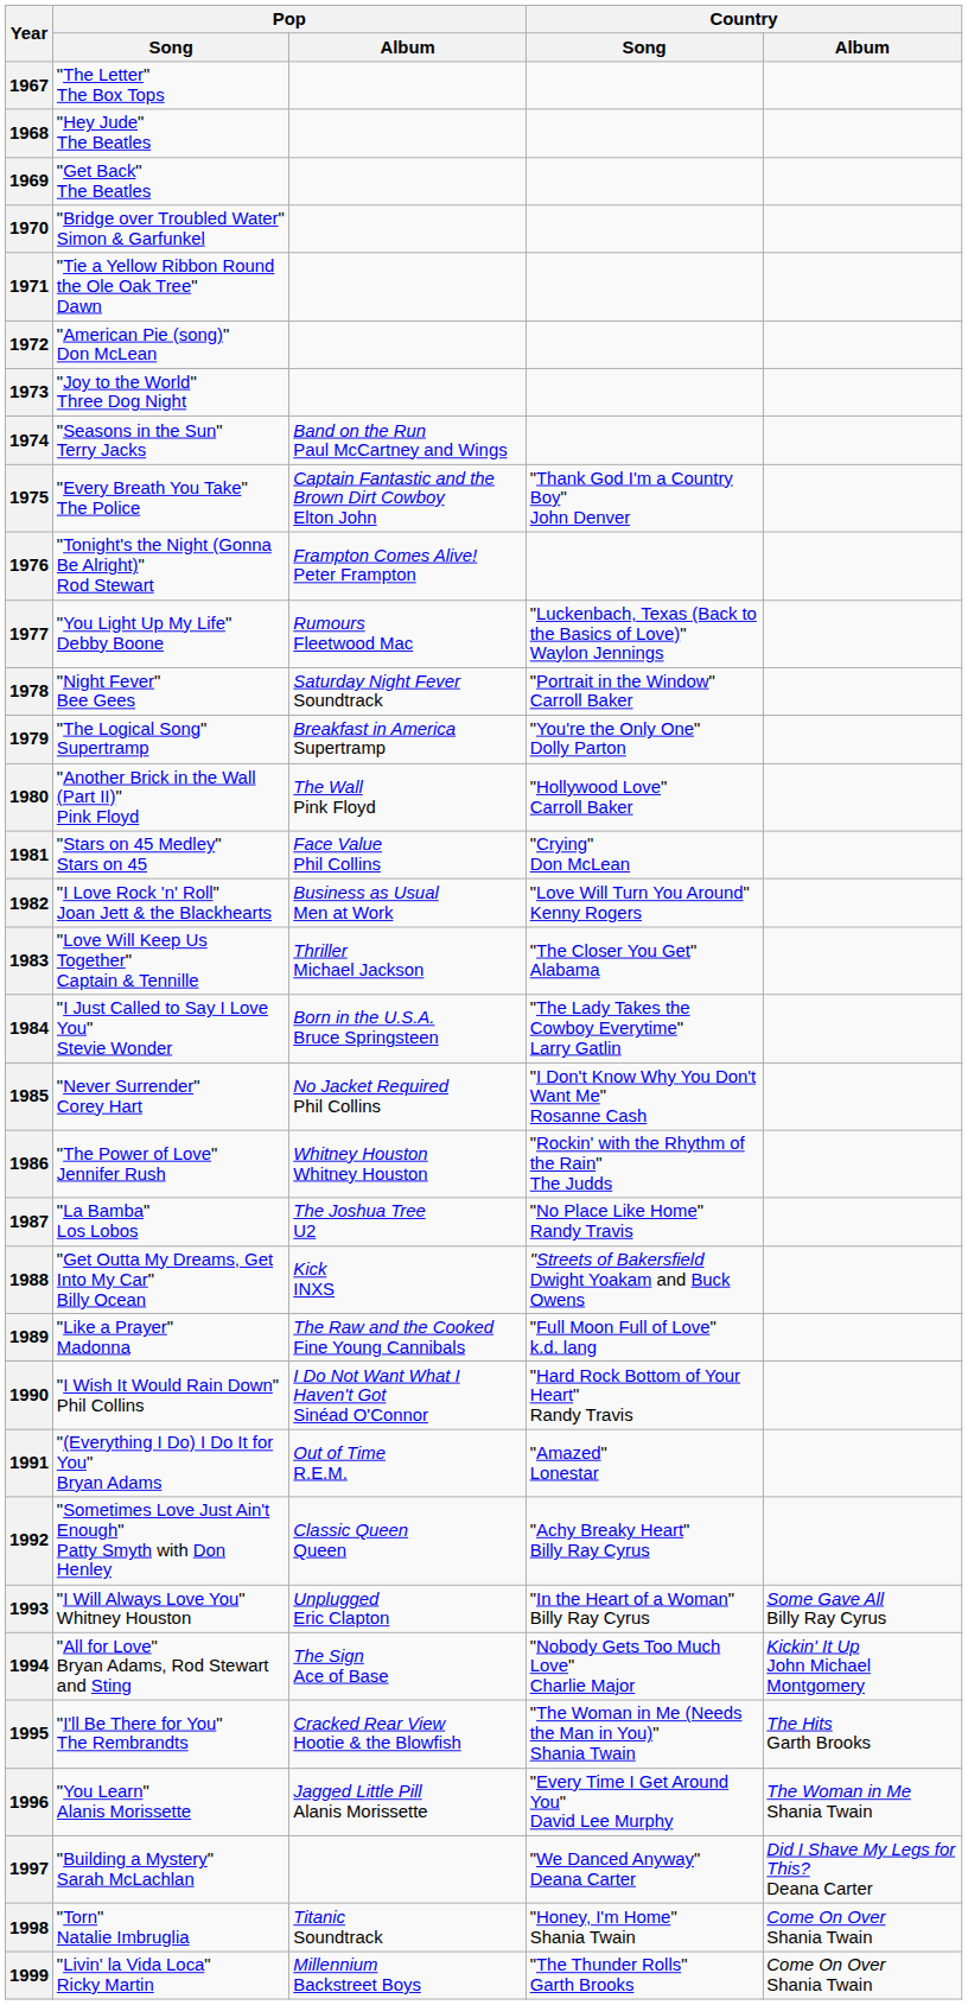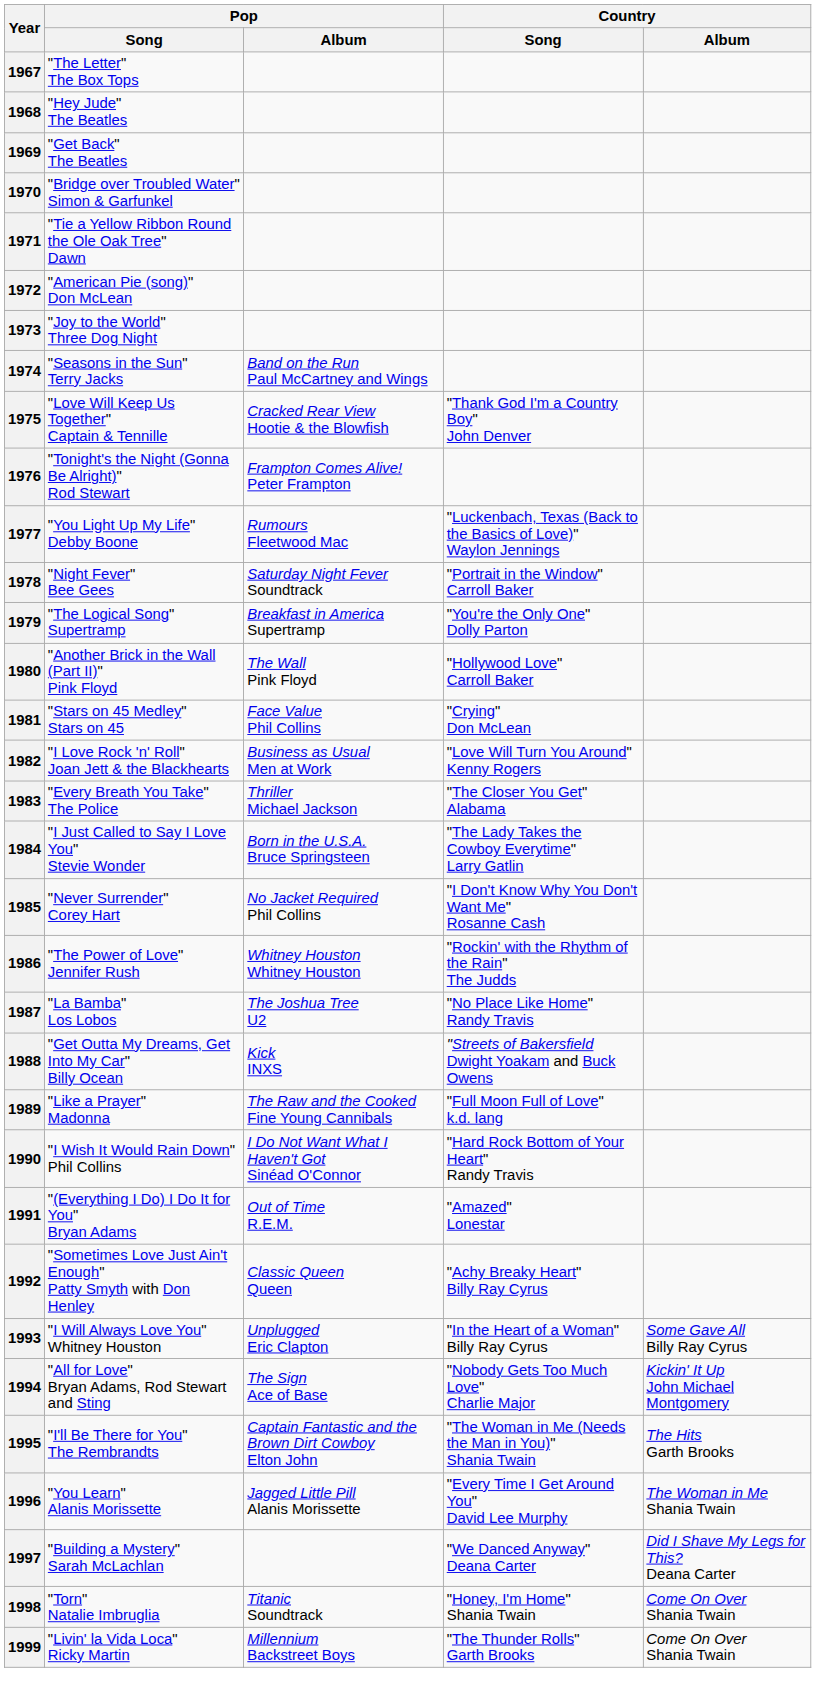 <table class="wikitable plainrowheaders">
 <tr>
 <th rowspan="2" width=4%>Year</th>
 <th colspan="2">Pop</th>
 <th colspan="2">Country</th>
 </tr>
 <tr>
 <th width=25%>Song</th>
 <th width=25%>Album</th>
 <th width=25%>Song</th>
 <th width=25%>Album</th>
 </tr>
 <tr>
 <th scope="row">1967</th>
 <td>"<a href='#'>The Letter</a>"<br><a href='#'>The Box Tops</a></td>
 <td></td>
 <td></td>
 <td></td>
 </tr>
 <tr>
 <th scope="row">1968</th>
 <td>"<a href='#'>Hey Jude</a>"<br><a href='#'>The Beatles</a></td>
 <td></td>
 <td></td>
 <td></td>
 </tr>
 <tr>
 <th scope="row">1969</th>
 <td>"<a href='#'>Get Back</a>"<br><a href='#'>The Beatles</a></td>
 <td></td>
 <td></td>
 <td></td>
 </tr>
 <tr>
 <th scope="row">1970</th>
 <td>"<a href='#'>Bridge over Troubled Water</a>"<br><a href='#'>Simon & Garfunkel</a></td>
 <td></td>
 <td></td>
 <td></td>
 </tr>
 <tr>
 <th scope="row">1971</th>
 <td>"<a href='#'>Tie a Yellow Ribbon Round the Ole Oak Tree</a>"<br><a href='#'>Dawn</a></td>
 <td></td>
 <td></td>
 <td></td>
 </tr>
 <tr>
 <th scope="row">1972</th>
 <td>"<a href='#'>American Pie (song)</a>"<br><a href='#'>Don McLean</a></td>
 <td></td>
 <td></td>
 <td></td>
 </tr>
 <tr>
 <th scope="row">1973</th>
 <td>"<a href='#'>Joy to the World</a>"<br><a href='#'>Three Dog Night</a></td>
 <td></td>
 <td></td>
 <td></td>
 </tr>
 <tr>
 <th scope="row">1974</th>
 <td>"<a href='#'>Seasons in the Sun</a>"<br><a href='#'>Terry Jacks</a></td>
 <td><em><a href='#'>Band on the Run</a></em><br><a href='#'>Paul McCartney and Wings</a></td>
 <td></td>
 <td></td>
 </tr>
 <tr>
 <th scope="row">1975</th>
-<td>"<a href='#'>Every Breath You Take</a>"<br><a href='#'>The Police</a></td>
-<td><em><a href='#'>Captain Fantastic and the Brown Dirt Cowboy</a></em><br><a href='#'>Elton John</a></td>
+<td>"<a href='#'>Love Will Keep Us Together</a>"<br><a href='#'>Captain & Tennille</a></td>
+<td><em><a href='#'>Cracked Rear View</a></em><br><a href='#'>Hootie & the Blowfish</a></td>
 <td>"<a href='#'>Thank God I'm a Country Boy</a>"<br><a href='#'>John Denver</a></td>
 <td></td>
 </tr>
 <tr>
 <th scope="row">1976</th>
 <td>"<a href='#'>Tonight's the Night (Gonna Be Alright)</a>"<br><a href='#'>Rod Stewart</a></td>
 <td><em><a href='#'>Frampton Comes Alive!</a></em><br><a href='#'>Peter Frampton</a></td>
 <td></td>
 <td></td>
 </tr>
 <tr>
 <th scope="row">1977</th>
 <td>"<a href='#'>You Light Up My Life</a>"<br><a href='#'>Debby Boone</a></td>
 <td><em><a href='#'>Rumours</a></em><br><a href='#'>Fleetwood Mac</a></td>
 <td>"<a href='#'>Luckenbach, Texas (Back to the Basics of Love)</a>"<br><a href='#'>Waylon Jennings</a></td>
 <td></td>
 </tr>
 <tr>
 <th scope="row">1978</th>
 <td>"<a href='#'>Night Fever</a>"<br><a href='#'>Bee Gees</a></td>
 <td><em><a href='#'>Saturday Night Fever</a></em><br>Soundtrack</td>
 <td>"<a href='#'>Portrait in the Window</a>"<br><a href='#'>Carroll Baker</a></td>
 <td></td>
 </tr>
 <tr>
 <th scope="row">1979</th>
 <td>"<a href='#'>The Logical Song</a>"<br><a href='#'>Supertramp</a></td>
 <td><em><a href='#'>Breakfast in America</a></em><br>Supertramp</td>
 <td>"<a href='#'>You're the Only One</a>"<br><a href='#'>Dolly Parton</a></td>
 <td></td>
 </tr>
 <tr>
 <th scope="row">1980</th>
 <td>"<a href='#'>Another Brick in the Wall (Part II)</a>"<br><a href='#'>Pink Floyd</a></td>
 <td><em><a href='#'>The Wall</a></em><br>Pink Floyd</td>
 <td>"<a href='#'>Hollywood Love</a>"<br><a href='#'>Carroll Baker</a></td>
 <td></td>
 </tr>
 <tr>
 <th scope="row">1981</th>
 <td>"<a href='#'>Stars on 45 Medley</a>"<br><a href='#'>Stars on 45</a></td>
 <td><em><a href='#'>Face Value</a></em><br><a href='#'>Phil Collins</a></td>
 <td>"<a href='#'>Crying</a>"<br><a href='#'>Don McLean</a></td>
 <td></td>
 </tr>
 <tr>
 <th scope="row">1982</th>
 <td>"<a href='#'>I Love Rock 'n' Roll</a>"<br><a href='#'>Joan Jett & the Blackhearts</a></td>
 <td><em><a href='#'>Business as Usual</a></em><br><a href='#'>Men at Work</a></td>
 <td>"<a href='#'>Love Will Turn You Around</a>"<br><a href='#'>Kenny Rogers</a></td>
 <td></td>
 </tr>
 <tr>
 <th scope="row">1983</th>
-<td>"<a href='#'>Love Will Keep Us Together</a>"<br><a href='#'>Captain & Tennille</a></td>
+<td>"<a href='#'>Every Breath You Take</a>"<br><a href='#'>The Police</a></td>
 <td><em><a href='#'>Thriller</a></em><br><a href='#'>Michael Jackson</a></td>
 <td>"<a href='#'>The Closer You Get</a>"<br><a href='#'>Alabama</a></td>
 <td></td>
 </tr>
 <tr>
 <th scope="row">1984</th>
 <td>"<a href='#'>I Just Called to Say I Love You</a>"<br><a href='#'>Stevie Wonder</a></td>
 <td><em><a href='#'>Born in the U.S.A.</a></em><br><a href='#'>Bruce Springsteen</a></td>
 <td>"<a href='#'>The Lady Takes the Cowboy Everytime</a>"<br><a href='#'>Larry Gatlin</a></td>
 <td></td>
 </tr>
 <tr>
 <th scope="row">1985</th>
 <td>"<a href='#'>Never Surrender</a>"<br><a href='#'>Corey Hart</a></td>
 <td><em><a href='#'>No Jacket Required</a></em><br>Phil Collins</td>
 <td>"<a href='#'>I Don't Know Why You Don't Want Me</a>"<br><a href='#'>Rosanne Cash</a></td>
 <td></td>
 </tr>
 <tr>
 <th scope="row">1986</th>
 <td>"<a href='#'>The Power of Love</a>"<br><a href='#'>Jennifer Rush</a></td>
 <td><em><a href='#'>Whitney Houston</a></em><br><a href='#'>Whitney Houston</a></td>
 <td>"<a href='#'>Rockin' with the Rhythm of the Rain</a>"<br><a href='#'>The Judds</a></td>
 <td></td>
 </tr>
 <tr>
 <th scope="row">1987</th>
 <td>"<a href='#'>La Bamba</a>"<br><a href='#'>Los Lobos</a></td>
 <td><em><a href='#'>The Joshua Tree</a></em><br><a href='#'>U2</a></td>
 <td>"<a href='#'>No Place Like Home</a>"<br><a href='#'>Randy Travis</a></td>
 <td></td>
 </tr>
 <tr>
 <th scope="row">1988</th>
 <td>"<a href='#'>Get Outta My Dreams, Get Into My Car</a>"<br><a href='#'>Billy Ocean</a></td>
 <td><em><a href='#'>Kick</a></em><br><a href='#'>INXS</a></td>
 <td><em>"<a href='#'>Streets of Bakersfield</a></em><br><a href='#'>Dwight Yoakam</a> and <a href='#'>Buck Owens</a></td>
 <td></td>
 </tr>
 <tr>
 <th scope="row">1989</th>
 <td>"<a href='#'>Like a Prayer</a>"<br><a href='#'>Madonna</a></td>
 <td><em><a href='#'>The Raw and the Cooked</a></em><br><a href='#'>Fine Young Cannibals</a></td>
 <td>"<a href='#'>Full Moon Full of Love</a>"<br><a href='#'>k.d. lang</a></td>
 <td></td>
 </tr>
 <tr>
 <th scope="row">1990</th>
 <td>"<a href='#'>I Wish It Would Rain Down</a>"<br>Phil Collins</td>
 <td><em><a href='#'>I Do Not Want What I Haven't Got</a></em><br><a href='#'>Sinéad O'Connor</a></td>
 <td>"<a href='#'>Hard Rock Bottom of Your Heart</a>"<br>Randy Travis</td>
 <td></td>
 </tr>
 <tr>
 <th scope="row">1991</th>
 <td>"<a href='#'>(Everything I Do) I Do It for You</a>"<br><a href='#'>Bryan Adams</a></td>
 <td><em><a href='#'>Out of Time</a></em><br><a href='#'>R.E.M.</a></td>
 <td>"<a href='#'>Amazed</a>"<br><a href='#'>Lonestar</a></td>
 <td></td>
 </tr>
 <tr>
 <th scope="row">1992</th>
 <td>"<a href='#'>Sometimes Love Just Ain't Enough</a>"<br><a href='#'>Patty Smyth</a> with <a href='#'>Don Henley</a></td>
 <td><em><a href='#'>Classic Queen</a></em><br><a href='#'>Queen</a></td>
 <td>"<a href='#'>Achy Breaky Heart</a>"<br><a href='#'>Billy Ray Cyrus</a></td>
 <td></td>
 </tr>
 <tr>
 <th scope="row">1993</th>
 <td>"<a href='#'>I Will Always Love You</a>"<br>Whitney Houston</td>
 <td><em><a href='#'>Unplugged</a></em><br><a href='#'>Eric Clapton</a></td>
 <td>"<a href='#'>In the Heart of a Woman</a>"<br>Billy Ray Cyrus</td>
 <td><em><a href='#'>Some Gave All</a></em><br>Billy Ray Cyrus</td>
 </tr>
 <tr>
 <th scope="row">1994</th>
 <td>"<a href='#'>All for Love</a>"<br>Bryan Adams, Rod Stewart and <a href='#'>Sting</a></td>
 <td><em><a href='#'>The Sign</a></em><br><a href='#'>Ace of Base</a></td>
 <td>"<a href='#'>Nobody Gets Too Much Love</a>"<br><a href='#'>Charlie Major</a></td>
 <td><em><a href='#'>Kickin' It Up</a></em><br><a href='#'>John Michael Montgomery</a></td>
 </tr>
 <tr>
 <th scope="row">1995</th>
 <td>"<a href='#'>I'll Be There for You</a>"<br><a href='#'>The Rembrandts</a></td>
-<td><em><a href='#'>Cracked Rear View</a></em><br><a href='#'>Hootie & the Blowfish</a></td>
+<td><em><a href='#'>Captain Fantastic and the Brown Dirt Cowboy</a></em><br><a href='#'>Elton John</a></td>
 <td>"<a href='#'>The Woman in Me (Needs the Man in You)</a>"<br><a href='#'>Shania Twain</a></td>
 <td><em><a href='#'>The Hits</a></em><br>Garth Brooks</td>
 </tr>
 <tr>
 <th scope="row">1996</th>
 <td>"<a href='#'>You Learn</a>"<br><a href='#'>Alanis Morissette</a></td>
 <td><em><a href='#'>Jagged Little Pill</a></em><br>Alanis Morissette</td>
 <td>"<a href='#'>Every Time I Get Around You</a>"<br><a href='#'>David Lee Murphy</a></td>
 <td><em><a href='#'>The Woman in Me</a></em><br>Shania Twain</td>
 </tr>
 <tr>
 <th scope="row">1997</th>
 <td>"<a href='#'>Building a Mystery</a>"<br><a href='#'>Sarah McLachlan</a></td>
 <td></td>
 <td>"<a href='#'>We Danced Anyway</a>"<br><a href='#'>Deana Carter</a></td>
 <td><em><a href='#'>Did I Shave My Legs for This?</a></em><br>Deana Carter</td>
 </tr>
 <tr>
 <th scope="row">1998</th>
 <td>"<a href='#'>Torn</a>"<br><a href='#'>Natalie Imbruglia</a></td>
 <td><em><a href='#'>Titanic</a></em><br>Soundtrack</td>
 <td>"<a href='#'>Honey, I'm Home</a>"<br>Shania Twain</td>
 <td><em><a href='#'>Come On Over</a></em><br>Shania Twain</td>
 </tr>
 <tr>
 <th scope="row">1999</th>
 <td>"<a href='#'>Livin' la Vida Loca</a>"<br><a href='#'>Ricky Martin</a></td>
 <td><em><a href='#'>Millennium</a></em><br><a href='#'>Backstreet Boys</a></td>
 <td>"<a href='#'>The Thunder Rolls</a>"<br><a href='#'>Garth Brooks</a></td>
 <td><em>Come On Over</em><br>Shania Twain</td>
 </tr>
 </table>
